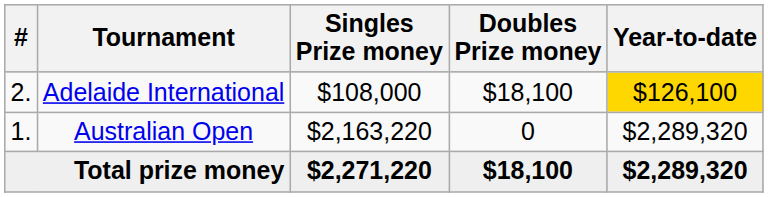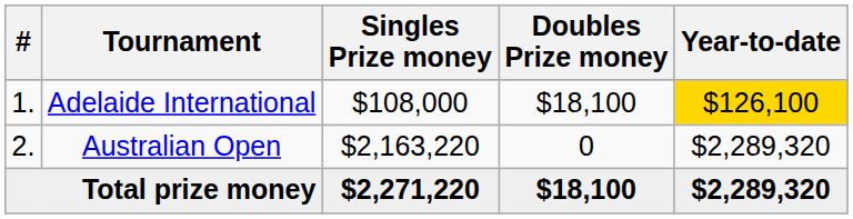 <table class="wikitable sortable" style="text-align:center">
 <tr>
 <th>#</th>
 <th>Tournament</th>
 <th>Singles<br>Prize money</th>
 <th>Doubles<br>Prize money</th>
 <th>Year-to-date</th>
 </tr>
 <tr>
-<td>2.</td>
+<td>1.</td>
 <td><a href='#'>Adelaide International</a></td>
 <td>$108,000</td>
 <td>$18,100</td>
 <td style="background: gold;">$126,100</td>
 </tr>
 <tr>
-<td>1.</td>
+<td>2.</td>
 <td><a href='#'>Australian Open</a></td>
 <td>$2,163,220</td>
 <td>0</td>
 <td>$2,289,320</td>
 </tr>
 <tr style ="background:#efefef">
 <td colspan="2" align="right"><strong>Total prize money</strong></td>
 <td><strong>$2,271,220</strong></td>
 <td><strong>$18,100</strong></td>
 <td><strong>$2,289,320</strong></td>
 </tr>
 </table>
